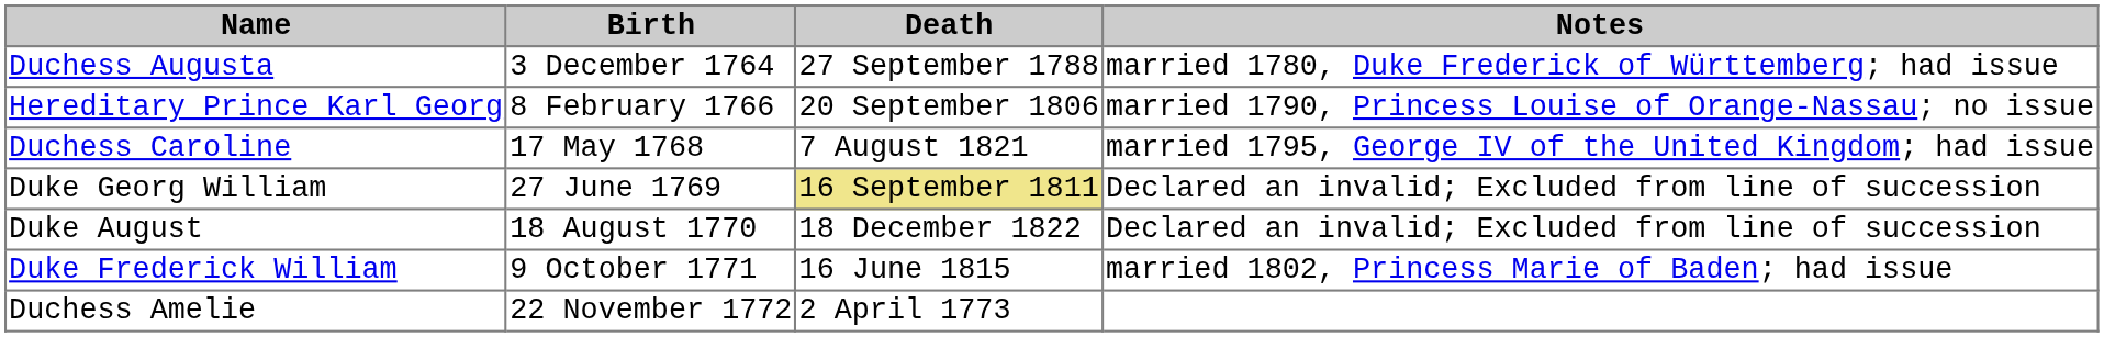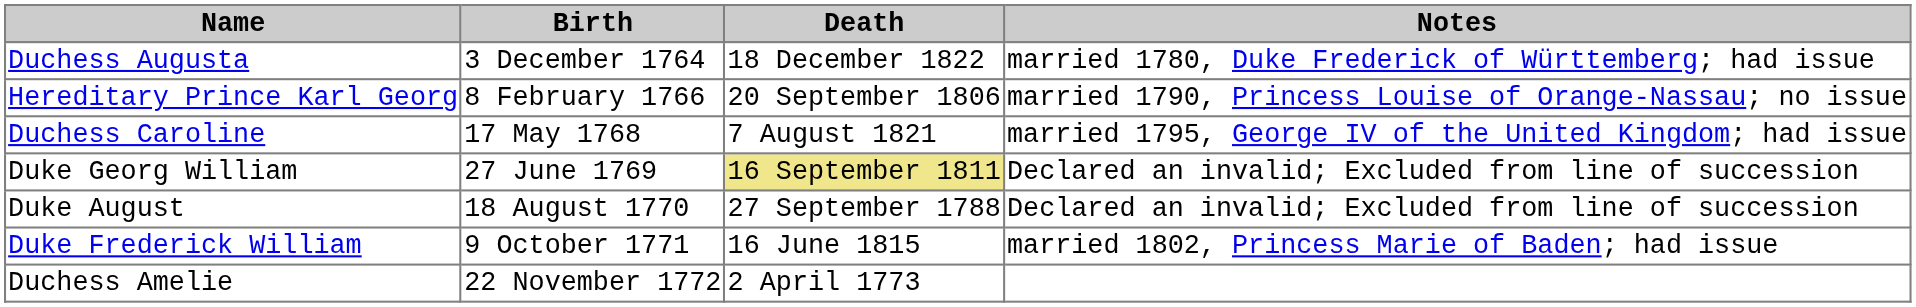 <table border=1 style="border-collapse: collapse;">
 <tr bgcolor=cccccc>
 <th>Name</th>
 <th>Birth</th>
 <th>Death</th>
 <th>Notes</th>
 </tr>
 <tr>
 <td><a href='#'>Duchess Augusta</a></td>
 <td>3 December 1764</td>
-<td>27 September 1788</td>
+<td>18 December 1822</td>
 <td>married 1780, <a href='#'>Duke Frederick of Württemberg</a>; had issue</td>
 </tr>
 <tr>
 <td><a href='#'>Hereditary Prince Karl Georg</a></td>
 <td>8 February 1766</td>
 <td>20 September 1806</td>
 <td>married 1790, <a href='#'>Princess Louise of Orange-Nassau</a>; no issue</td>
 </tr>
 <tr>
 <td><a href='#'>Duchess Caroline</a></td>
 <td>17 May 1768</td>
 <td>7 August 1821</td>
 <td>married 1795, <a href='#'>George IV of the United Kingdom</a>; had issue</td>
 </tr>
 <tr>
 <td>Duke Georg William</td>
 <td>27 June 1769</td>
 <td style="background: khaki;">16 September 1811</td>
 <td>Declared an invalid; Excluded from line of succession</td>
 </tr>
 <tr>
 <td>Duke August</td>
 <td>18 August 1770</td>
-<td>18 December 1822</td>
+<td>27 September 1788</td>
 <td>Declared an invalid; Excluded from line of succession</td>
 </tr>
 <tr>
 <td><a href='#'>Duke Frederick William</a></td>
 <td>9 October 1771</td>
 <td>16 June 1815</td>
 <td>married 1802, <a href='#'>Princess Marie of Baden</a>; had issue</td>
 </tr>
 <tr>
 <td>Duchess Amelie</td>
 <td>22 November 1772</td>
 <td>2 April 1773</td>
 <td></td>
 </tr>
 </table>
